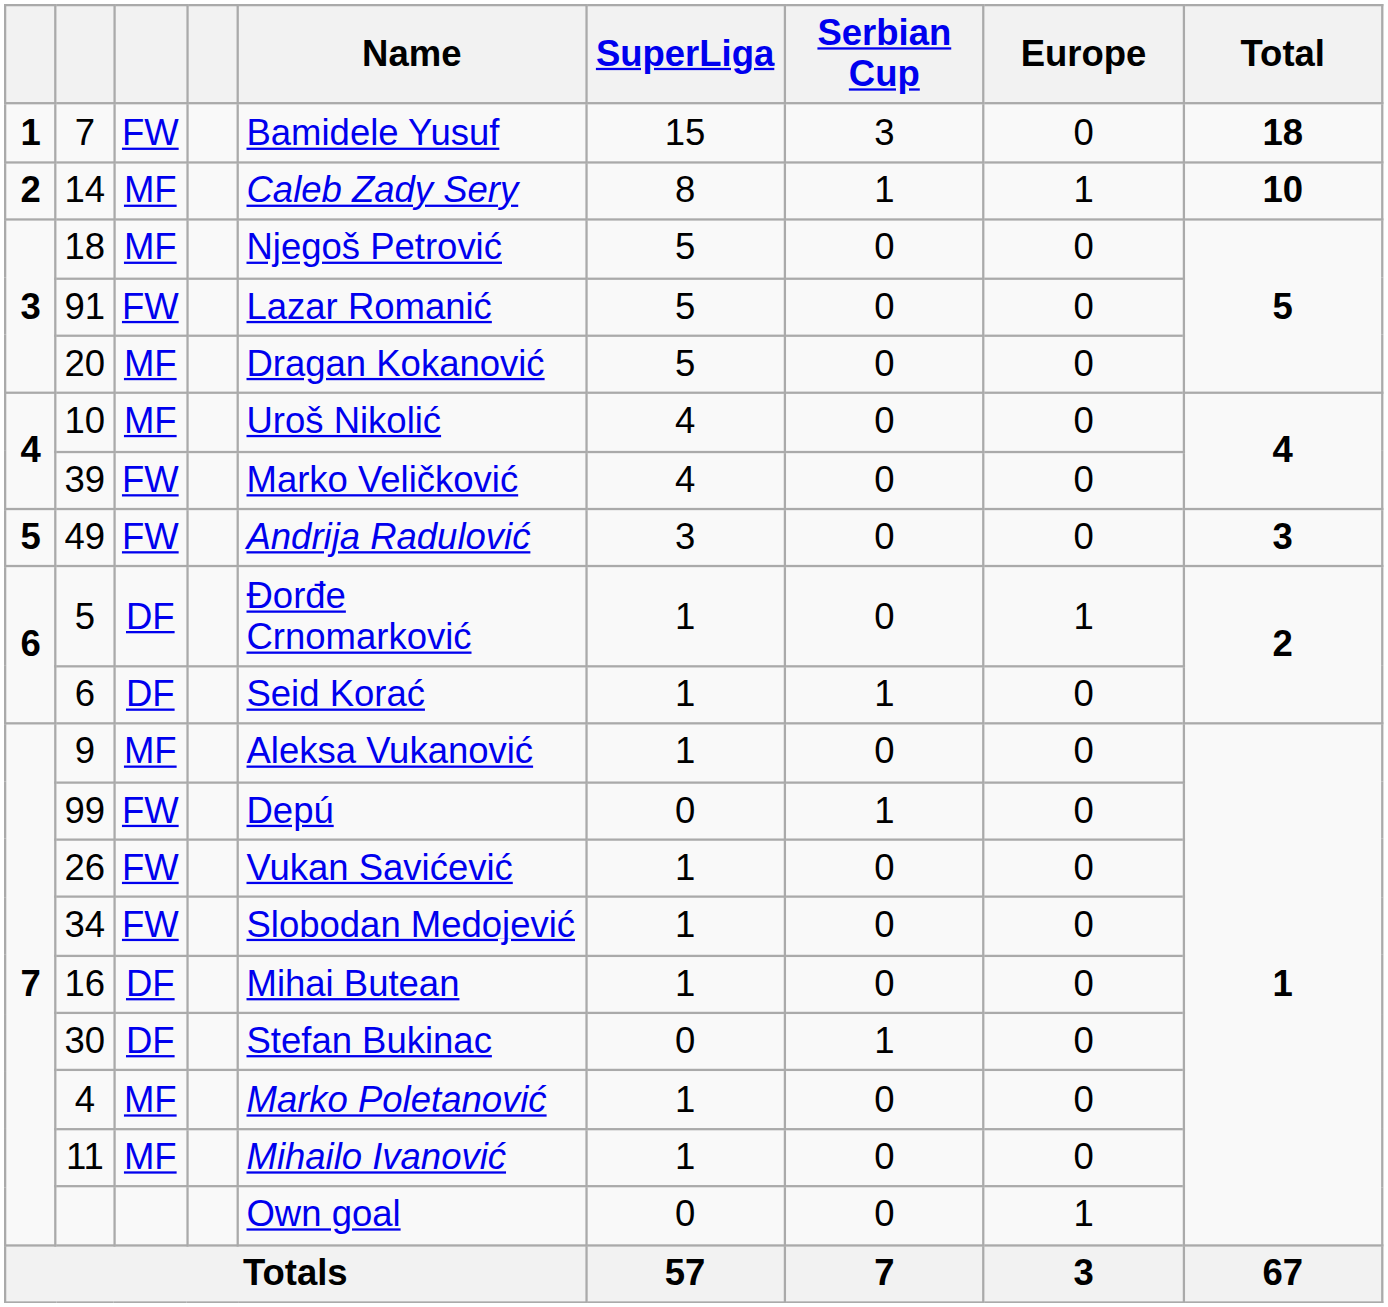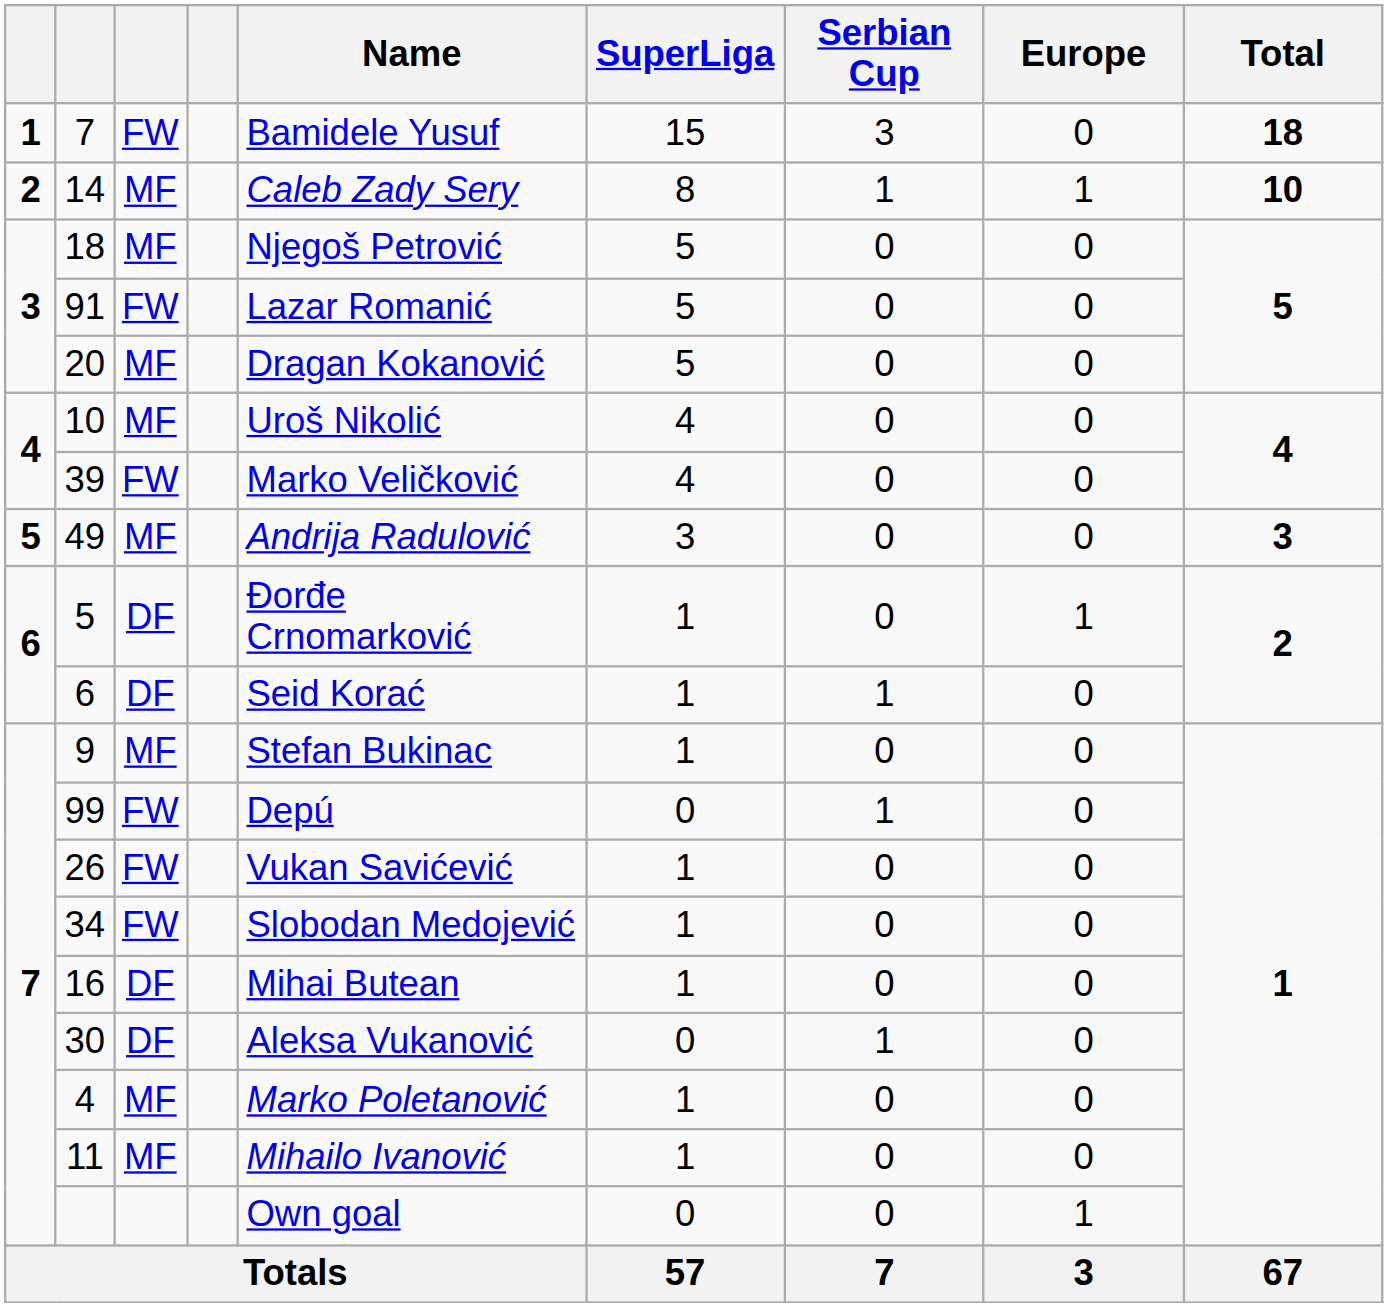 <table class="wikitable" style="text-align:center">
 <tr>
 <th width="15"></th>
 <th width="15"></th>
 <th width="15"></th>
 <th width="15"></th>
 <th width="145">Name</th>
 <th width="80"><a href='#'>SuperLiga</a></th>
 <th width="80"><a href='#'>Serbian Cup</a></th>
 <th width="80">Europe</th>
 <th width="80">Total</th>
 </tr>
 <tr>
 <td><strong>1</strong></td>
 <td>7</td>
 <td><a href='#'>FW</a></td>
 <td></td>
 <td align="left"><a href='#'>Bamidele Yusuf</a></td>
 <td>15</td>
 <td>3</td>
 <td>0</td>
 <td><strong>18</strong></td>
 </tr>
 <tr>
 <td><strong>2</strong></td>
 <td>14</td>
 <td><a href='#'>MF</a></td>
 <td></td>
 <td align="left"><a href='#'><em>Caleb Zady Sery</em></a></td>
 <td>8</td>
 <td>1</td>
 <td>1</td>
 <td><strong>10</strong></td>
 </tr>
 <tr>
 <td rowspan="3"><strong>3</strong></td>
 <td>18</td>
 <td><a href='#'>MF</a></td>
 <td></td>
 <td align="left"><a href='#'>Njegoš Petrović</a></td>
 <td>5</td>
 <td>0</td>
 <td>0</td>
 <td rowspan="3"><strong>5</strong></td>
 </tr>
 <tr>
 <td>91</td>
 <td><a href='#'>FW</a></td>
 <td></td>
 <td align="left"><a href='#'>Lazar Romanić</a></td>
 <td>5</td>
 <td>0</td>
 <td>0</td>
 </tr>
 <tr>
 <td>20</td>
 <td><a href='#'>MF</a></td>
 <td></td>
 <td align="left"><a href='#'>Dragan Kokanović</a></td>
 <td>5</td>
 <td>0</td>
 <td>0</td>
 </tr>
 <tr>
 <td rowspan="2"><strong>4</strong></td>
 <td>10</td>
 <td><a href='#'>MF</a></td>
 <td></td>
 <td align="left"><a href='#'>Uroš Nikolić</a></td>
 <td>4</td>
 <td>0</td>
 <td>0</td>
 <td rowspan="2"><strong>4</strong></td>
 </tr>
 <tr>
 <td>39</td>
 <td><a href='#'>FW</a></td>
 <td></td>
 <td align="left"><a href='#'>Marko Veličković</a></td>
 <td>4</td>
 <td>0</td>
 <td>0</td>
 </tr>
 <tr>
 <td><strong>5</strong></td>
 <td>49</td>
-<td><a href='#'>FW</a></td>
+<td><a href='#'>MF</a></td>
 <td></td>
 <td align="left"><a href='#'><em>Andrija Radulović</em></a></td>
 <td>3</td>
 <td>0</td>
 <td>0</td>
 <td><strong>3</strong></td>
 </tr>
 <tr>
 <td rowspan="2"><strong>6</strong></td>
 <td>5</td>
 <td><a href='#'>DF</a></td>
 <td></td>
 <td align="left"><a href='#'>Đorđe Crnomarković</a></td>
 <td>1</td>
 <td>0</td>
 <td>1</td>
 <td rowspan="2"><strong>2</strong></td>
 </tr>
 <tr>
 <td>6</td>
 <td><a href='#'>DF</a></td>
 <td></td>
 <td align="left"><a href='#'>Seid Korać</a></td>
 <td>1</td>
 <td>1</td>
 <td>0</td>
 </tr>
 <tr>
 <td rowspan="9"><strong>7</strong></td>
 <td>9</td>
 <td><a href='#'>MF</a></td>
 <td></td>
-<td align="left"><a href='#'>Aleksa Vukanović</a></td>
+<td align="left"><a href='#'>Stefan Bukinac</a></td>
 <td>1</td>
 <td>0</td>
 <td>0</td>
 <td rowspan="9"><strong>1</strong></td>
 </tr>
 <tr>
 <td>99</td>
 <td><a href='#'>FW</a></td>
 <td></td>
 <td align="left"><a href='#'>Depú</a></td>
 <td>0</td>
 <td>1</td>
 <td>0</td>
 </tr>
 <tr>
 <td>26</td>
 <td><a href='#'>FW</a></td>
 <td></td>
 <td align="left"><a href='#'>Vukan Savićević</a></td>
 <td>1</td>
 <td>0</td>
 <td>0</td>
 </tr>
 <tr>
 <td>34</td>
 <td><a href='#'>FW</a></td>
 <td></td>
 <td align="left"><a href='#'>Slobodan Medojević</a></td>
 <td>1</td>
 <td>0</td>
 <td>0</td>
 </tr>
 <tr>
 <td>16</td>
 <td><a href='#'>DF</a></td>
 <td></td>
 <td align="left"><a href='#'>Mihai Butean</a></td>
 <td>1</td>
 <td>0</td>
 <td>0</td>
 </tr>
 <tr>
 <td>30</td>
 <td><a href='#'>DF</a></td>
 <td></td>
-<td align="left"><a href='#'>Stefan Bukinac</a></td>
+<td align="left"><a href='#'>Aleksa Vukanović</a></td>
 <td>0</td>
 <td>1</td>
 <td>0</td>
 </tr>
 <tr>
 <td>4</td>
 <td><a href='#'>MF</a></td>
 <td></td>
 <td align="left"><a href='#'><em>Marko Poletanović</em></a></td>
 <td>1</td>
 <td>0</td>
 <td>0</td>
 </tr>
 <tr>
 <td>11</td>
 <td><a href='#'>MF</a></td>
 <td></td>
 <td align="left"><a href='#'><em>Mihailo Ivanović</em></a></td>
 <td>1</td>
 <td>0</td>
 <td>0</td>
 </tr>
 <tr>
 <td></td>
 <td></td>
 <td></td>
 <td align="left"><a href='#'>Own goal</a></td>
 <td>0</td>
 <td>0</td>
 <td>1</td>
 </tr>
 <tr>
 <th colspan="5">Totals</th>
 <th>57</th>
 <th>7</th>
 <th>3</th>
 <th>67</th>
 </tr>
 </table>
